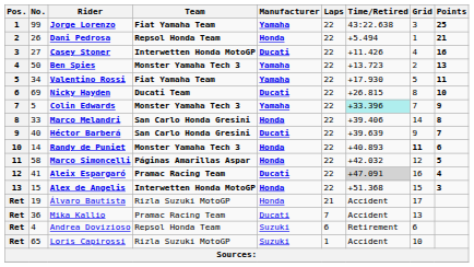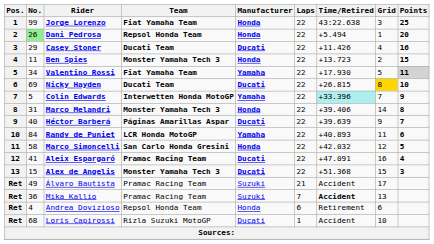 <table class="wikitable" style="font-size: 95%;">
 <tr>
 <th>Pos.</th>
 <th>No.</th>
 <th>Rider</th>
 <th>Team</th>
 <th>Manufacturer</th>
 <th>Laps</th>
 <th>Time/Retired</th>
 <th>Grid</th>
 <th>Points</th>
 </tr>
 <tr>
 <th>1</th>
 <td>99</td>
 <td> <strong><a href='#'>Jorge Lorenzo</a></strong></td>
 <td><strong>Fiat Yamaha Team</strong></td>
-<td><strong><a href='#'>Yamaha</a></strong></td>
+<td><strong><a href='#'>Honda</a></strong></td>
 <td>22</td>
 <td>43:22.638</td>
 <td>3</td>
 <td><strong>25</strong></td>
 </tr>
 <tr>
 <th>2</th>
-<td>26</td>
+<td style="background: lightgreen;">26</td>
 <td> <strong><a href='#'>Dani Pedrosa</a></strong></td>
 <td><strong>Repsol Honda Team</strong></td>
 <td><strong><a href='#'>Honda</a></strong></td>
 <td>22</td>
 <td>+5.494</td>
 <td>1</td>
-<td><strong>21</strong></td>
+<td><strong>20</strong></td>
 </tr>
 <tr>
 <th>3</th>
-<td>27</td>
+<td>29</td>
 <td> <strong><a href='#'>Casey Stoner</a></strong></td>
-<td><strong>Interwetten Honda MotoGP</strong></td>
+<td><strong>Ducati Team</strong></td>
 <td><strong><a href='#'>Ducati</a></strong></td>
 <td>22</td>
 <td>+11.426</td>
 <td>4</td>
 <td><strong>16</strong></td>
 </tr>
 <tr>
 <th>4</th>
-<td>50</td>
+<td>11</td>
 <td> <strong><a href='#'>Ben Spies</a></strong></td>
 <td><strong>Monster Yamaha Tech 3</strong></td>
-<td><strong><a href='#'>Yamaha</a></strong></td>
+<td><strong><a href='#'>Honda</a></strong></td>
 <td>22</td>
 <td>+13.723</td>
 <td>2</td>
-<td><strong>13</strong></td>
+<td><strong>15</strong></td>
 </tr>
 <tr>
 <th>5</th>
 <td>34</td>
 <td> <strong><a href='#'>Valentino Rossi</a></strong></td>
 <td><strong>Fiat Yamaha Team</strong></td>
 <td><strong><a href='#'>Yamaha</a></strong></td>
 <td>22</td>
 <td>+17.930</td>
 <td>5</td>
-<td><strong>11</strong></td>
+<td style="background: lightgrey;"><strong>11</strong></td>
 </tr>
 <tr>
 <th>6</th>
 <td>69</td>
 <td> <strong><a href='#'>Nicky Hayden</a></strong></td>
 <td><strong>Ducati Team</strong></td>
 <td><strong><a href='#'>Ducati</a></strong></td>
 <td>22</td>
 <td>+26.815</td>
-<td>8</td>
+<td style="background: gold;">8</td>
 <td><strong>10</strong></td>
 </tr>
 <tr>
 <th>7</th>
 <td>5</td>
 <td> <strong><a href='#'>Colin Edwards</a></strong></td>
-<td><strong>Monster Yamaha Tech 3</strong></td>
+<td><strong>Interwetten Honda MotoGP</strong></td>
 <td><strong><a href='#'>Yamaha</a></strong></td>
 <td>22</td>
 <td style="background: paleturquoise;">+33.396</td>
 <td>7</td>
 <td><strong>9</strong></td>
 </tr>
 <tr>
 <th>8</th>
-<td>33</td>
+<td>31</td>
 <td> <strong><a href='#'>Marco Melandri</a></strong></td>
-<td><strong>San Carlo Honda Gresini</strong></td>
+<td><strong>Monster Yamaha Tech 3</strong></td>
 <td><strong><a href='#'>Honda</a></strong></td>
 <td>22</td>
 <td>+39.406</td>
 <td>14</td>
 <td><strong>8</strong></td>
 </tr>
 <tr>
 <th>9</th>
 <td>40</td>
 <td> <strong><a href='#'>Héctor Barberá</a></strong></td>
-<td><strong>San Carlo Honda Gresini</strong></td>
+<td><strong>Páginas Amarillas Aspar</strong></td>
 <td><strong><a href='#'>Ducati</a></strong></td>
 <td>22</td>
 <td>+39.639</td>
 <td>9</td>
 <td><strong>7</strong></td>
 </tr>
 <tr>
 <th>10</th>
-<td>14</td>
+<td>84</td>
 <td> <strong><a href='#'>Randy de Puniet</a></strong></td>
-<td><strong>Monster Yamaha Tech 3</strong></td>
-<td><strong><a href='#'>Honda</a></strong></td>
+<td><strong>LCR Honda MotoGP</strong></td>
+<td><strong><a href='#'>Yamaha</a></strong></td>
 <td>22</td>
 <td>+40.893</td>
-<td><strong>11</strong></td>
+<td>11</td>
 <td><strong>6</strong></td>
 </tr>
 <tr>
 <th>11</th>
 <td>58</td>
 <td> <strong><a href='#'>Marco Simoncelli</a></strong></td>
-<td><strong>Páginas Amarillas Aspar</strong></td>
+<td><strong>San Carlo Honda Gresini</strong></td>
 <td><strong><a href='#'>Honda</a></strong></td>
 <td>22</td>
 <td>+42.032</td>
 <td>12</td>
 <td><strong>5</strong></td>
 </tr>
 <tr>
 <th>12</th>
 <td>41</td>
 <td> <strong><a href='#'>Aleix Espargaró</a></strong></td>
 <td><strong>Pramac Racing Team</strong></td>
 <td><strong><a href='#'>Ducati</a></strong></td>
 <td>22</td>
-<td style="background: lightgrey;">+47.091</td>
+<td>+47.091</td>
 <td>16</td>
 <td><strong>4</strong></td>
 </tr>
 <tr>
 <th>13</th>
 <td>15</td>
 <td> <strong><a href='#'>Alex de Angelis</a></strong></td>
-<td><strong>Interwetten Honda MotoGP</strong></td>
-<td><strong><a href='#'>Honda</a></strong></td>
+<td><strong>Monster Yamaha Tech 3</strong></td>
+<td><strong><a href='#'>Ducati</a></strong></td>
 <td>22</td>
 <td>+51.368</td>
 <td>15</td>
 <td><strong>3</strong></td>
 </tr>
 <tr>
 <th>Ret</th>
-<td>19</td>
+<td>49</td>
 <td> <a href='#'>Álvaro Bautista</a></td>
-<td>Rizla Suzuki MotoGP</td>
-<td><a href='#'>Honda</a></td>
+<td>Pramac Racing Team</td>
+<td><a href='#'>Suzuki</a></td>
 <td>21</td>
 <td>Accident</td>
 <td>17</td>
 <td></td>
 </tr>
 <tr>
 <th>Ret</th>
 <td>36</td>
 <td> <a href='#'>Mika Kallio</a></td>
 <td>Pramac Racing Team</td>
-<td><a href='#'>Ducati</a></td>
+<td><a href='#'>Suzuki</a></td>
 <td>7</td>
-<td>Accident</td>
+<td><strong>Accident</strong></td>
 <td>13</td>
 <td></td>
 </tr>
 <tr>
 <th>Ret</th>
 <td>4</td>
 <td> <a href='#'>Andrea Dovizioso</a></td>
 <td>Repsol Honda Team</td>
-<td><a href='#'>Suzuki</a></td>
+<td><a href='#'>Honda</a></td>
 <td>6</td>
 <td>Retirement</td>
 <td>6</td>
 <td></td>
 </tr>
 <tr>
 <th>Ret</th>
-<td>65</td>
+<td>68</td>
 <td> <a href='#'>Loris Capirossi</a></td>
 <td>Rizla Suzuki MotoGP</td>
-<td><a href='#'>Suzuki</a></td>
+<td><a href='#'>Ducati</a></td>
 <td>1</td>
 <td>Accident</td>
 <td>10</td>
 <td></td>
 </tr>
 <tr>
 <th colspan=9>Sources: </th>
 </tr>
 <tr>
 </tr>
 </table>
